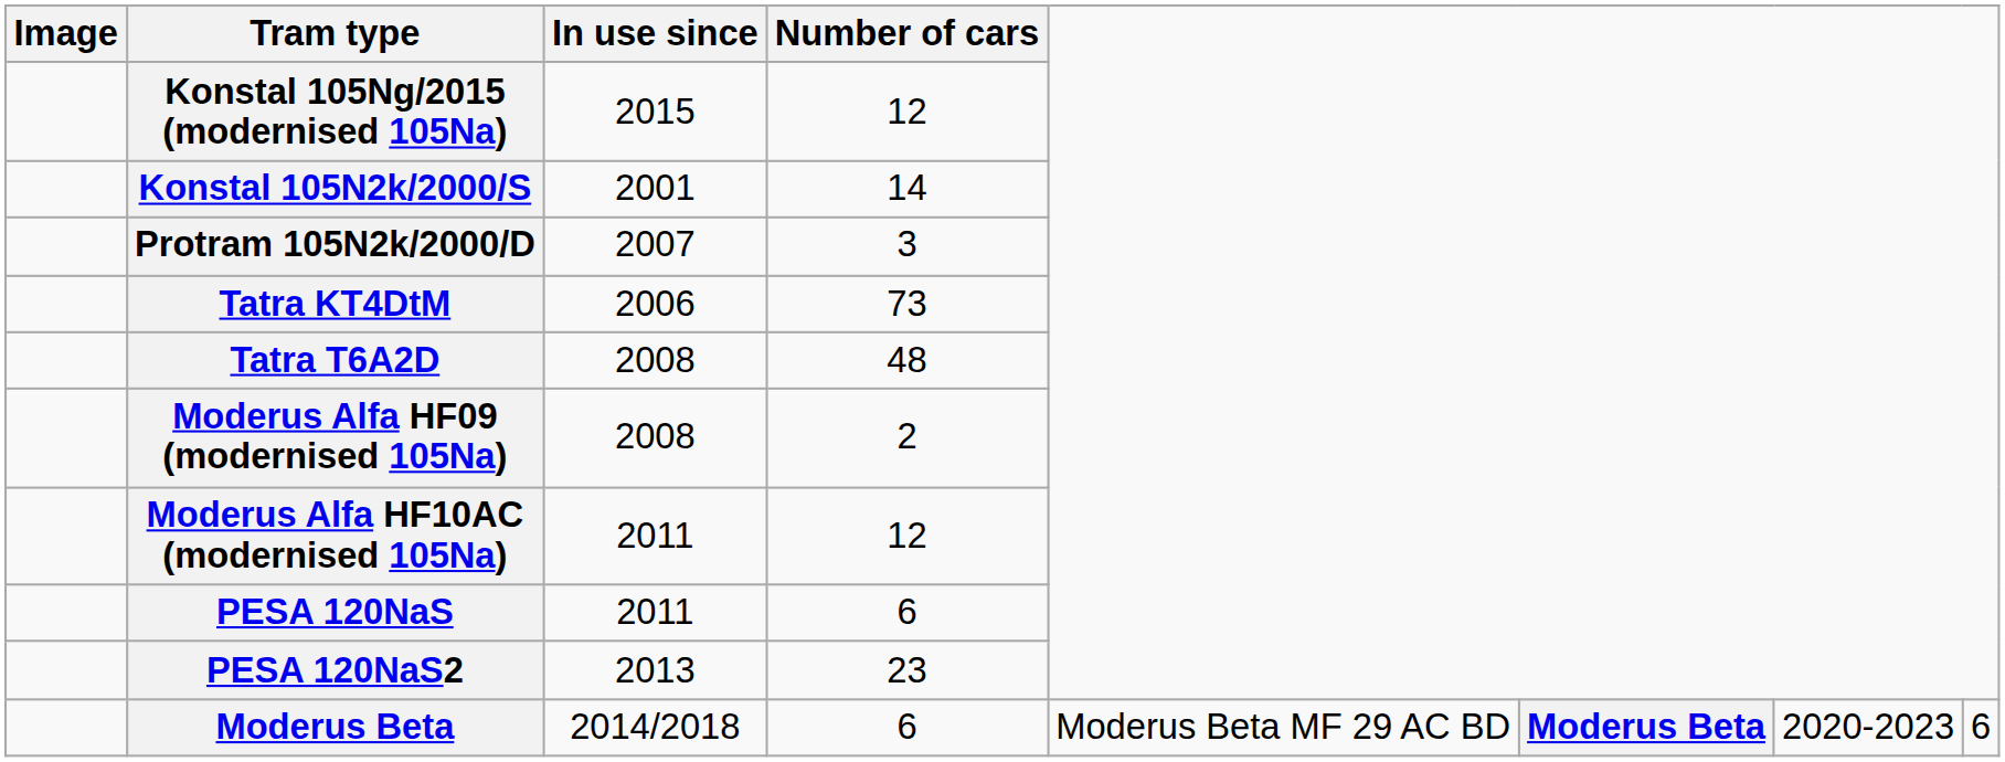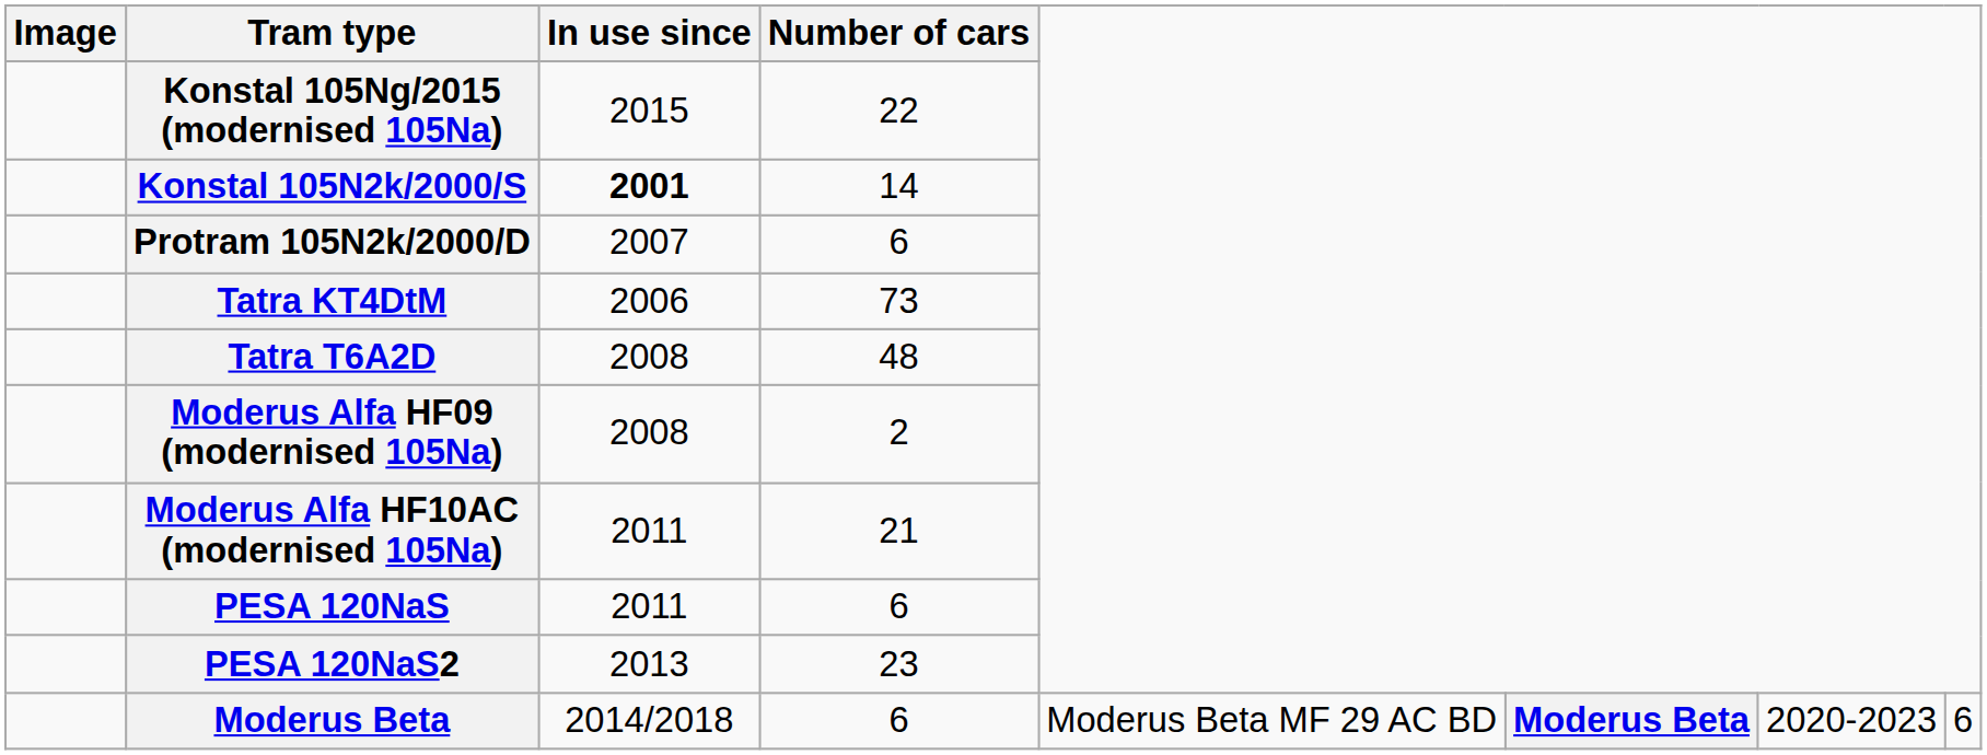 <table class="wikitable sortable" style="text-align:center" cellspacing="3" cellpadding="5">
 <tr>
 <th class="unsortable">Image</th>
 <th>Tram type</th>
 <th>In use since</th>
 <th>Number of cars</th>
 </tr>
 <tr>
 <td></td>
 <th>Konstal 105Ng/2015<br>(modernised <a href='#'>105Na</a>)</th>
 <td>2015</td>
-<td>12</td>
+<td>22</td>
 </tr>
 <tr>
 <td></td>
 <th><a href='#'>Konstal 105N2k/2000/S</a></th>
-<td>2001</td>
+<td><strong>2001</strong></td>
 <td>14</td>
 </tr>
 <tr>
 <td></td>
 <th>Protram 105N2k/2000/D</th>
 <td>2007</td>
-<td>3</td>
+<td>6</td>
 </tr>
 <tr>
 <td></td>
 <th><a href='#'>Tatra KT4DtM</a></th>
 <td>2006</td>
 <td>73</td>
 </tr>
 <tr>
 <td></td>
 <th><a href='#'>Tatra T6A2D</a></th>
 <td>2008</td>
 <td>48</td>
 </tr>
 <tr>
 <td></td>
 <th><a href='#'>Moderus Alfa</a> HF09<br>(modernised <a href='#'>105Na</a>)</th>
 <td>2008</td>
 <td>2</td>
 </tr>
 <tr>
 <td></td>
 <th><a href='#'>Moderus Alfa</a> HF10AC<br>(modernised <a href='#'>105Na</a>)</th>
 <td>2011</td>
-<td>12</td>
+<td>21</td>
 </tr>
 <tr>
 <td></td>
 <th><a href='#'>PESA 120NaS</a></th>
 <td>2011</td>
 <td>6</td>
 </tr>
 <tr>
 <td></td>
 <th><a href='#'>PESA 120NaS</a>2</th>
 <td>2013</td>
 <td>23</td>
 </tr>
 <tr>
 <td></td>
 <th><a href='#'>Moderus Beta</a></th>
 <td>2014/2018</td>
 <td>6</td>
 <td>Moderus Beta MF 29 AC BD</td>
 <th><a href='#'>Moderus Beta</a></th>
 <td>2020-2023</td>
 <td>6</td>
 </tr>
 </table>
